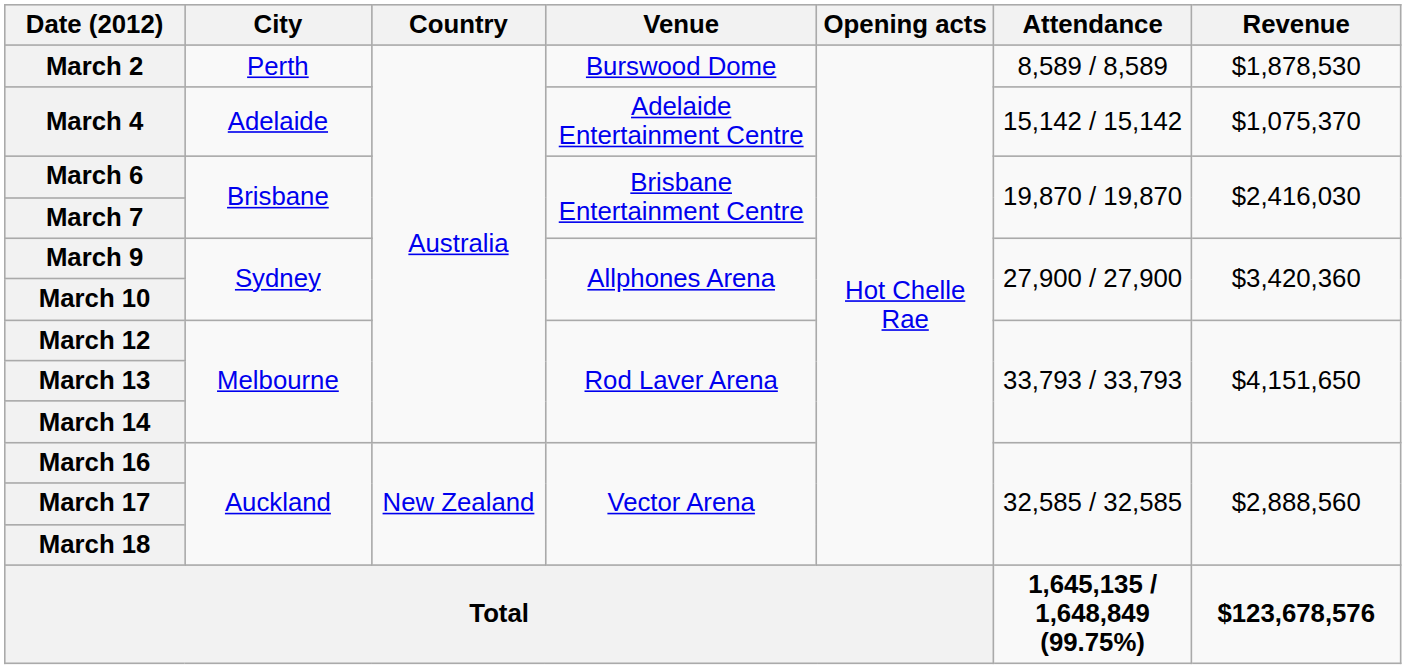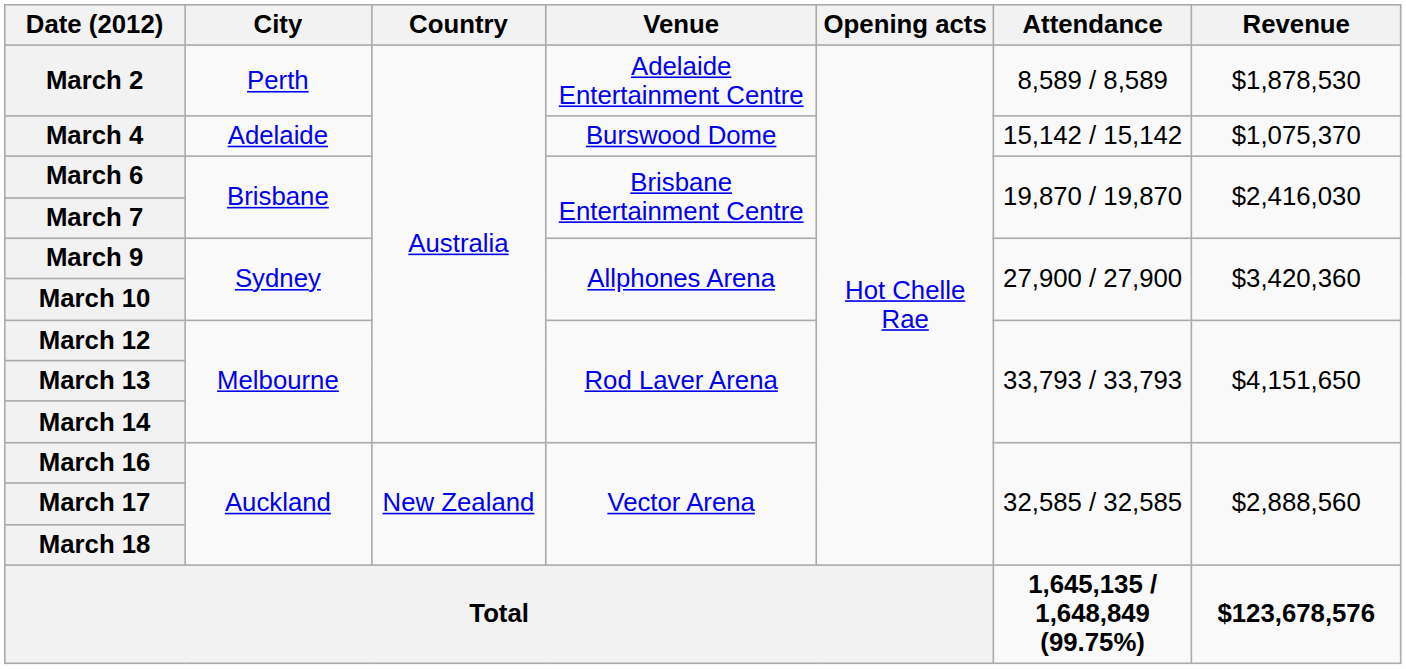 <table class="wikitable plainrowheaders" style="text-align:center;">
 <tr>
 <th scope="col" style="width:12em;">Date (2012)</th>
 <th scope="col" style="width:10em;">City</th>
 <th scope="col" style="width:10em;">Country</th>
 <th scope="col" style="width:16em;">Venue</th>
 <th scope="col" style="width:10em;">Opening acts</th>
 <th scope="col" style="width:10em;">Attendance</th>
 <th scope="col" style="width:10em;">Revenue</th>
 </tr>
 <tr>
 <th scope="row" style="text-align:center;">March 2</th>
 <td><a href='#'>Perth</a></td>
 <td rowspan="9"><a href='#'>Australia</a></td>
-<td><a href='#'>Burswood Dome</a></td>
+<td><a href='#'>Adelaide Entertainment Centre</a></td>
 <td rowspan="12"><a href='#'>Hot Chelle Rae</a></td>
 <td>8,589 / 8,589</td>
 <td>$1,878,530</td>
 </tr>
 <tr>
 <th scope="row" style="text-align:center;">March 4</th>
 <td><a href='#'>Adelaide</a></td>
-<td><a href='#'>Adelaide Entertainment Centre</a></td>
+<td><a href='#'>Burswood Dome</a></td>
 <td>15,142 / 15,142</td>
 <td>$1,075,370</td>
 </tr>
 <tr>
 <th scope="row" style="text-align:center;">March 6</th>
 <td rowspan="2"><a href='#'>Brisbane</a></td>
 <td rowspan="2"><a href='#'>Brisbane Entertainment Centre</a></td>
 <td rowspan="2">19,870 / 19,870</td>
 <td rowspan="2">$2,416,030</td>
 </tr>
 <tr>
 <th scope="row" style="text-align:center;">March 7</th>
 </tr>
 <tr>
 <th scope="row" style="text-align:center;">March 9</th>
 <td rowspan="2"><a href='#'>Sydney</a></td>
 <td rowspan="2"><a href='#'>Allphones Arena</a></td>
 <td rowspan="2">27,900 / 27,900</td>
 <td rowspan="2">$3,420,360</td>
 </tr>
 <tr>
 <th scope="row" style="text-align:center;">March 10</th>
 </tr>
 <tr>
 <th scope="row" style="text-align:center;">March 12</th>
 <td rowspan="3"><a href='#'>Melbourne</a></td>
 <td rowspan="3"><a href='#'>Rod Laver Arena</a></td>
 <td rowspan="3">33,793 / 33,793</td>
 <td rowspan="3">$4,151,650</td>
 </tr>
 <tr>
 <th scope="row" style="text-align:center;">March 13</th>
 </tr>
 <tr>
 <th scope="row" style="text-align:center;">March 14</th>
 </tr>
 <tr>
 <th scope="row" style="text-align:center;">March 16</th>
 <td rowspan="3"><a href='#'>Auckland</a></td>
 <td rowspan="3"><a href='#'>New Zealand</a></td>
 <td rowspan="3"><a href='#'>Vector Arena</a></td>
 <td rowspan="3">32,585 / 32,585</td>
 <td rowspan="3">$2,888,560</td>
 </tr>
 <tr>
 <th scope="row" style="text-align:center;">March 17</th>
 </tr>
 <tr>
 <th scope="row" style="text-align:center;">March 18</th>
 </tr>
 <tr>
 <th colspan="5">Total</th>
 <td><strong>1,645,135 / 1,648,849 (99.75%)</strong></td>
 <td><strong>$123,678,576</strong></td>
 </tr>
 </table>
